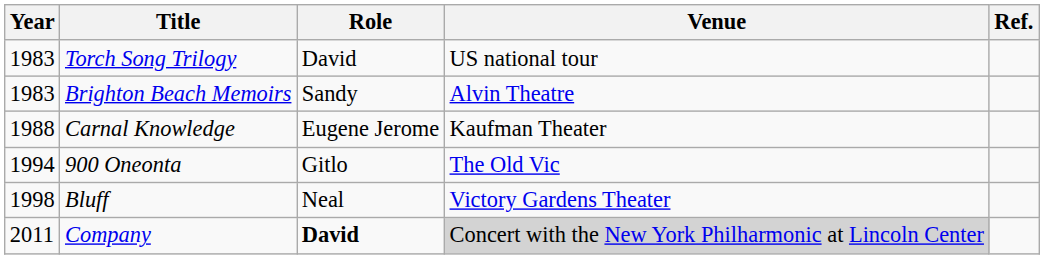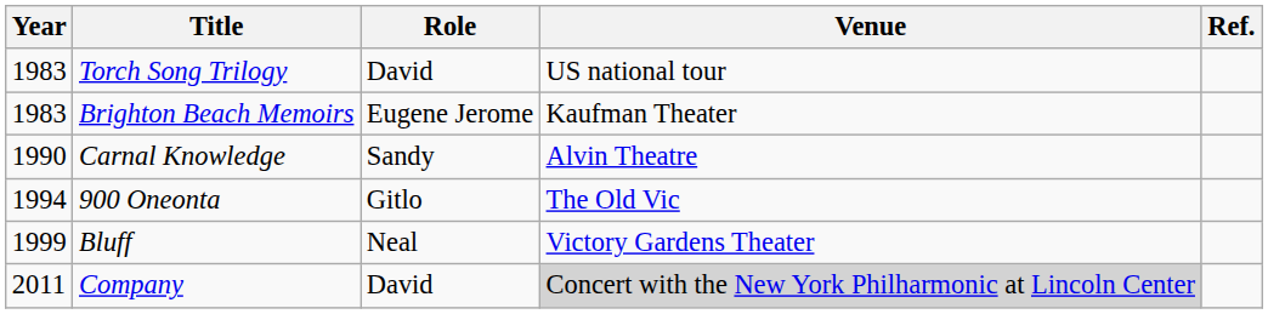 <table class="wikitable">
 <tr>
 <th>Year</th>
 <th>Title</th>
 <th>Role</th>
 <th class="unsortable">Venue</th>
 <th>Ref.</th>
 </tr>
 <tr>
 <td>1983</td>
 <td><em><a href='#'>Torch Song Trilogy</a></em></td>
 <td>David</td>
 <td>US national tour</td>
 <td></td>
 </tr>
 <tr>
 <td>1983</td>
 <td><em><a href='#'>Brighton Beach Memoirs</a></em></td>
-<td>Sandy</td>
-<td><a href='#'>Alvin Theatre</a></td>
+<td>Eugene Jerome</td>
+<td>Kaufman Theater</td>
 <td></td>
 </tr>
 <tr>
-<td>1988</td>
+<td>1990</td>
 <td><em>Carnal Knowledge</em></td>
-<td>Eugene Jerome</td>
-<td>Kaufman Theater</td>
+<td>Sandy</td>
+<td><a href='#'>Alvin Theatre</a></td>
 <td></td>
 </tr>
 <tr>
 <td>1994</td>
 <td><em>900 Oneonta</em></td>
 <td>Gitlo</td>
 <td><a href='#'>The Old Vic</a></td>
 <td></td>
 </tr>
 <tr>
-<td>1998</td>
+<td>1999</td>
 <td><em>Bluff</em></td>
 <td>Neal</td>
 <td><a href='#'>Victory Gardens Theater</a></td>
 <td></td>
 </tr>
 <tr>
 <td>2011</td>
 <td><em><a href='#'>Company</a></em></td>
-<td><strong>David</strong></td>
+<td>David</td>
 <td style="background: lightgrey;">Concert with the <a href='#'>New York Philharmonic</a> at <a href='#'>Lincoln Center</a></td>
 <td></td>
 </tr>
 </table>
